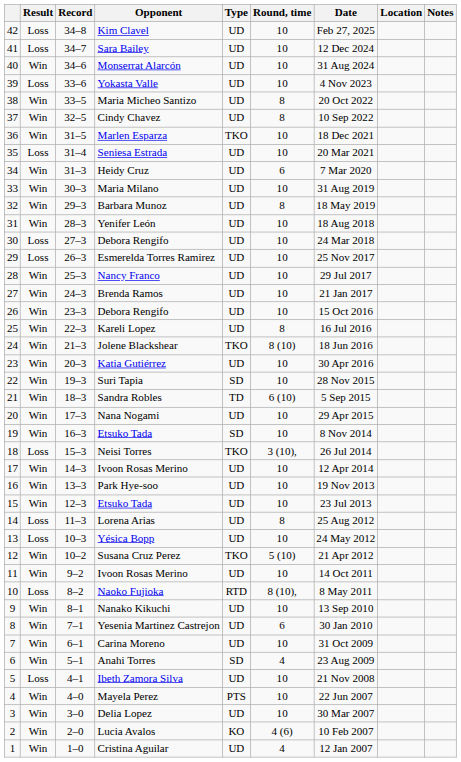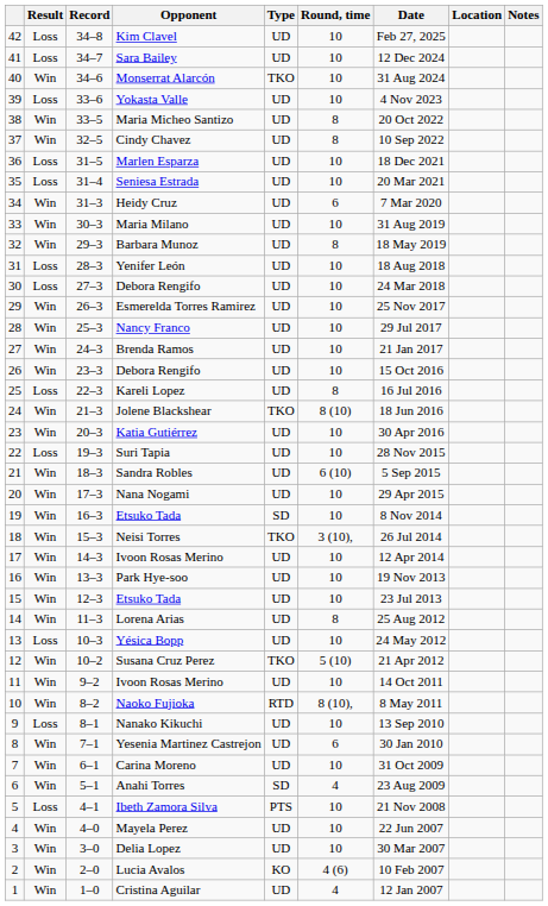 <table class="wikitable" style="text-align:center">
 <tr>
 <th></th>
 <th>Result</th>
 <th>Record</th>
 <th>Opponent</th>
 <th>Type</th>
 <th>Round, time</th>
 <th>Date</th>
 <th>Location</th>
 <th>Notes</th>
 </tr>
 <tr>
 <td>42</td>
 <td>Loss</td>
 <td>34–8</td>
 <td align=left><a href='#'>Kim Clavel</a></td>
 <td>UD</td>
 <td>10</td>
 <td>Feb 27, 2025</td>
 <td align=left></td>
 <td align=left></td>
 </tr>
 <tr>
 <td>41</td>
 <td>Loss</td>
 <td>34–7</td>
 <td align=left><a href='#'>Sara Bailey</a></td>
 <td>UD</td>
 <td>10</td>
 <td>12 Dec 2024</td>
 <td align=left></td>
 <td align=left></td>
 </tr>
 <tr>
 <td>40</td>
 <td>Win</td>
 <td>34–6</td>
 <td align=left><a href='#'>Monserrat Alarcón</a></td>
-<td>UD</td>
+<td>TKO</td>
 <td>10</td>
 <td>31 Aug 2024</td>
 <td align=left></td>
 <td align=left></td>
 </tr>
 <tr>
 <td>39</td>
 <td>Loss</td>
 <td>33–6</td>
 <td align=left><a href='#'>Yokasta Valle</a></td>
 <td>UD</td>
 <td>10</td>
 <td>4 Nov 2023</td>
 <td align=left></td>
 <td align=left></td>
 </tr>
 <tr>
 <td>38</td>
 <td>Win</td>
 <td>33–5</td>
 <td align=left>Maria Micheo Santizo</td>
 <td>UD</td>
 <td>8</td>
 <td>20 Oct 2022</td>
 <td align=left></td>
 <td align=left></td>
 </tr>
 <tr>
 <td>37</td>
 <td>Win</td>
 <td>32–5</td>
 <td align=left>Cindy Chavez</td>
 <td>UD</td>
 <td>8</td>
 <td>10 Sep 2022</td>
 <td align=left></td>
 <td align=left></td>
 </tr>
 <tr>
 <td>36</td>
-<td>Win</td>
+<td>Loss</td>
 <td>31–5</td>
 <td align=left><a href='#'>Marlen Esparza</a></td>
-<td>TKO</td>
+<td>UD</td>
 <td>10</td>
 <td>18 Dec 2021</td>
 <td align=left></td>
 <td align=left></td>
 </tr>
 <tr>
 <td>35</td>
 <td>Loss</td>
 <td>31–4</td>
 <td align=left><a href='#'>Seniesa Estrada</a></td>
 <td>UD</td>
 <td>10</td>
 <td>20 Mar 2021</td>
 <td align=left></td>
 <td align=left></td>
 </tr>
 <tr>
 <td>34</td>
 <td>Win</td>
 <td>31–3</td>
 <td align=left>Heidy Cruz</td>
 <td>UD</td>
 <td>6</td>
 <td>7 Mar 2020</td>
 <td align=left></td>
 <td align=left></td>
 </tr>
 <tr>
 <td>33</td>
 <td>Win</td>
 <td>30–3</td>
 <td align=left>Maria Milano</td>
 <td>UD</td>
 <td>10</td>
 <td>31 Aug 2019</td>
 <td align=left></td>
 <td align=left></td>
 </tr>
 <tr>
 <td>32</td>
 <td>Win</td>
 <td>29–3</td>
 <td align=left>Barbara Munoz</td>
 <td>UD</td>
 <td>8</td>
 <td>18 May 2019</td>
 <td align=left></td>
 <td align=left></td>
 </tr>
 <tr>
 <td>31</td>
-<td>Win</td>
+<td>Loss</td>
 <td>28–3</td>
 <td align=left>Yenifer León</td>
 <td>UD</td>
 <td>10</td>
 <td>18 Aug 2018</td>
 <td align=left></td>
 <td align=left></td>
 </tr>
 <tr>
 <td>30</td>
 <td>Loss</td>
 <td>27–3</td>
 <td align=left>Debora Rengifo</td>
 <td>UD</td>
 <td>10</td>
 <td>24 Mar 2018</td>
 <td align=left></td>
 <td align=left></td>
 </tr>
 <tr>
 <td>29</td>
-<td>Loss</td>
+<td>Win</td>
 <td>26–3</td>
 <td align=left>Esmerelda Torres Ramirez</td>
 <td>UD</td>
 <td>10</td>
 <td>25 Nov 2017</td>
 <td align=left></td>
 <td align=left></td>
 </tr>
 <tr>
 <td>28</td>
 <td>Win</td>
 <td>25–3</td>
 <td align=left><a href='#'>Nancy Franco</a></td>
 <td>UD</td>
 <td>10</td>
 <td>29 Jul 2017</td>
 <td align=left></td>
 <td align=left></td>
 </tr>
 <tr>
 <td>27</td>
 <td>Win</td>
 <td>24–3</td>
 <td align=left>Brenda Ramos</td>
 <td>UD</td>
 <td>10</td>
 <td>21 Jan 2017</td>
 <td align=left></td>
 <td align=left></td>
 </tr>
 <tr>
 <td>26</td>
 <td>Win</td>
 <td>23–3</td>
 <td align=left>Debora Rengifo</td>
 <td>UD</td>
 <td>10</td>
 <td>15 Oct 2016</td>
 <td align=left></td>
 <td align=left></td>
 </tr>
 <tr>
 <td>25</td>
-<td>Win</td>
+<td>Loss</td>
 <td>22–3</td>
 <td align=left>Kareli Lopez</td>
 <td>UD</td>
 <td>8</td>
 <td>16 Jul 2016</td>
 <td align=left></td>
 <td align=left></td>
 </tr>
 <tr>
 <td>24</td>
 <td>Win</td>
 <td>21–3</td>
 <td align=left>Jolene Blackshear</td>
 <td>TKO</td>
 <td>8 (10)</td>
 <td>18 Jun 2016</td>
 <td align=left></td>
 <td align=left></td>
 </tr>
 <tr>
 <td>23</td>
 <td>Win</td>
 <td>20–3</td>
 <td align=left><a href='#'>Katia Gutiérrez</a></td>
 <td>UD</td>
 <td>10</td>
 <td>30 Apr 2016</td>
 <td align=left></td>
 <td align=left></td>
 </tr>
 <tr>
 <td>22</td>
-<td>Win</td>
+<td>Loss</td>
 <td>19–3</td>
 <td align=left>Suri Tapia</td>
-<td>SD</td>
+<td>UD</td>
 <td>10</td>
 <td>28 Nov 2015</td>
 <td align=left></td>
 <td align=left></td>
 </tr>
 <tr>
 <td>21</td>
 <td>Win</td>
 <td>18–3</td>
 <td align=left>Sandra Robles</td>
-<td>TD</td>
+<td>UD</td>
 <td>6 (10)</td>
 <td>5 Sep 2015</td>
 <td align=left></td>
 <td align=left></td>
 </tr>
 <tr>
 <td>20</td>
 <td>Win</td>
 <td>17–3</td>
 <td align=left>Nana Nogami</td>
 <td>UD</td>
 <td>10</td>
 <td>29 Apr 2015</td>
 <td align=left></td>
 <td align=left></td>
 </tr>
 <tr>
 <td>19</td>
 <td>Win</td>
 <td>16–3</td>
 <td align=left><a href='#'>Etsuko Tada</a></td>
 <td>SD</td>
 <td>10</td>
 <td>8 Nov 2014</td>
 <td align=left></td>
 <td align=left></td>
 </tr>
 <tr>
 <td>18</td>
-<td>Loss</td>
+<td>Win</td>
 <td>15–3</td>
 <td align=left>Neisi Torres</td>
 <td>TKO</td>
 <td>3 (10), </td>
 <td>26 Jul 2014</td>
 <td align=left></td>
 <td align=left></td>
 </tr>
 <tr>
 <td>17</td>
 <td>Win</td>
 <td>14–3</td>
 <td align=left>Ivoon Rosas Merino</td>
 <td>UD</td>
 <td>10</td>
 <td>12 Apr 2014</td>
 <td align=left></td>
 <td align=left></td>
 </tr>
 <tr>
 <td>16</td>
 <td>Win</td>
 <td>13–3</td>
 <td align=left>Park Hye-soo</td>
 <td>UD</td>
 <td>10</td>
 <td>19 Nov 2013</td>
 <td align=left></td>
 <td align=left></td>
 </tr>
 <tr>
 <td>15</td>
 <td>Win</td>
 <td>12–3</td>
 <td align=left><a href='#'>Etsuko Tada</a></td>
 <td>UD</td>
 <td>10</td>
 <td>23 Jul 2013</td>
 <td align=left></td>
 <td align=left></td>
 </tr>
 <tr>
 <td>14</td>
-<td>Loss</td>
+<td>Win</td>
 <td>11–3</td>
 <td align=left>Lorena Arias</td>
 <td>UD</td>
 <td>8</td>
 <td>25 Aug 2012</td>
 <td align=left></td>
 <td align=left></td>
 </tr>
 <tr>
 <td>13</td>
 <td>Loss</td>
 <td>10–3</td>
 <td align=left><a href='#'>Yésica Bopp</a></td>
 <td>UD</td>
 <td>10</td>
 <td>24 May 2012</td>
 <td align=left></td>
 <td align=left></td>
 </tr>
 <tr>
 <td>12</td>
 <td>Win</td>
 <td>10–2</td>
 <td align=left>Susana Cruz Perez</td>
 <td>TKO</td>
 <td>5 (10)</td>
 <td>21 Apr 2012</td>
 <td align=left></td>
 <td align=left></td>
 </tr>
 <tr>
 <td>11</td>
 <td>Win</td>
 <td>9–2</td>
 <td align=left>Ivoon Rosas Merino</td>
 <td>UD</td>
 <td>10</td>
 <td>14 Oct 2011</td>
 <td align=left></td>
 <td align=left></td>
 </tr>
 <tr>
 <td>10</td>
-<td>Loss</td>
+<td>Win</td>
 <td>8–2</td>
 <td align=left><a href='#'>Naoko Fujioka</a></td>
 <td>RTD</td>
 <td>8 (10), </td>
 <td>8 May 2011</td>
 <td align=left></td>
 <td align=left></td>
 </tr>
 <tr>
 <td>9</td>
-<td>Win</td>
+<td>Loss</td>
 <td>8–1</td>
 <td align=left>Nanako Kikuchi</td>
 <td>UD</td>
 <td>10</td>
 <td>13 Sep 2010</td>
 <td align=left></td>
 <td align=left></td>
 </tr>
 <tr>
 <td>8</td>
 <td>Win</td>
 <td>7–1</td>
 <td align=left>Yesenia Martinez Castrejon</td>
 <td>UD</td>
 <td>6</td>
 <td>30 Jan 2010</td>
 <td align=left></td>
 <td align=left></td>
 </tr>
 <tr>
 <td>7</td>
 <td>Win</td>
 <td>6–1</td>
 <td align=left>Carina Moreno</td>
 <td>UD</td>
 <td>10</td>
 <td>31 Oct 2009</td>
 <td align=left></td>
 <td align=left></td>
 </tr>
 <tr>
 <td>6</td>
 <td>Win</td>
 <td>5–1</td>
 <td align=left>Anahi Torres</td>
 <td>SD</td>
 <td>4</td>
 <td>23 Aug 2009</td>
 <td align=left></td>
 <td align=left></td>
 </tr>
 <tr>
 <td>5</td>
 <td>Loss</td>
 <td>4–1</td>
 <td align=left><a href='#'>Ibeth Zamora Silva</a></td>
-<td>UD</td>
+<td>PTS</td>
 <td>10</td>
 <td>21 Nov 2008</td>
 <td align=left></td>
 <td align=left></td>
 </tr>
 <tr>
 <td>4</td>
 <td>Win</td>
 <td>4–0</td>
 <td align=left>Mayela Perez</td>
-<td>PTS</td>
+<td>UD</td>
 <td>10</td>
 <td>22 Jun 2007</td>
 <td align=left></td>
 <td align=left></td>
 </tr>
 <tr>
 <td>3</td>
 <td>Win</td>
 <td>3–0</td>
 <td align=left>Delia Lopez</td>
 <td>UD</td>
 <td>10</td>
 <td>30 Mar 2007</td>
 <td align=left></td>
 <td align=left></td>
 </tr>
 <tr>
 <td>2</td>
 <td>Win</td>
 <td>2–0</td>
 <td align=left>Lucia Avalos</td>
 <td>KO</td>
 <td>4 (6)</td>
 <td>10 Feb 2007</td>
 <td align=left></td>
 <td align=left></td>
 </tr>
 <tr>
 <td>1</td>
 <td>Win</td>
 <td>1–0</td>
 <td align=left>Cristina Aguilar</td>
 <td>UD</td>
 <td>4</td>
 <td>12 Jan 2007</td>
 <td align=left></td>
 <td align=left></td>
 </tr>
 </table>
